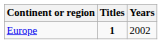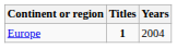 <table class="wikitable" style="font-size: 95%">
 <tr>
 <th>Continent or region</th>
 <th>Titles</th>
 <th>Years</th>
 </tr>
 <tr>
 <td><a href='#'>Europe</a></td>
 <td style="text-align:center;"><strong>1</strong></td>
-<td>2002</td>
+<td>2004</td>
 </tr>
 </table>
